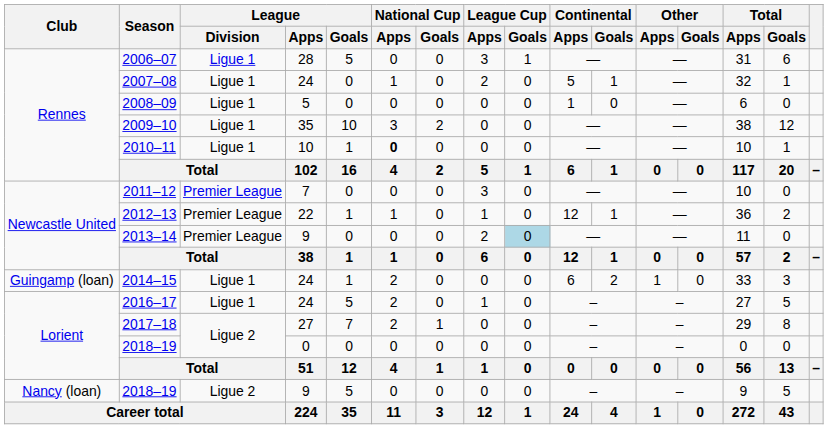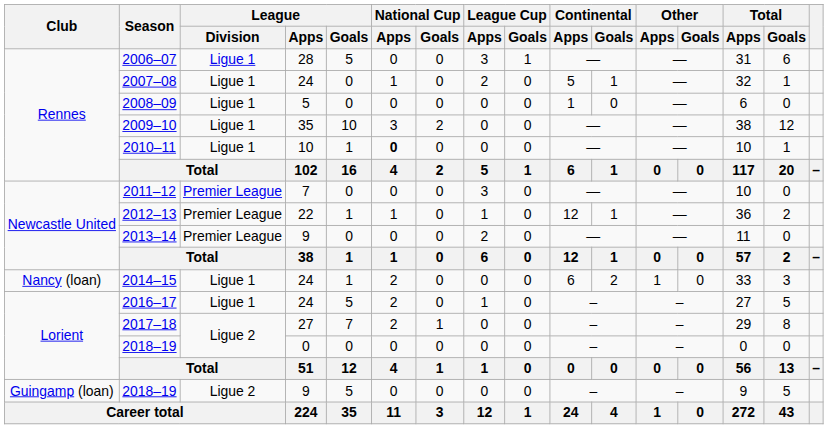 <table class="wikitable" style="text-align: center;">
 <tr>
 <th rowspan="2">Club</th>
 <th rowspan="2">Season</th>
 <th colspan="3">League</th>
 <th colspan="2">National Cup</th>
 <th colspan="2">League Cup</th>
 <th colspan="2">Continental</th>
 <th colspan="2">Other</th>
 <th colspan="2">Total</th>
 <th rowspan="2"></th>
 </tr>
 <tr>
 <th>Division</th>
 <th>Apps</th>
 <th>Goals</th>
 <th>Apps</th>
 <th>Goals</th>
 <th>Apps</th>
 <th>Goals</th>
 <th>Apps</th>
 <th>Goals</th>
 <th>Apps</th>
 <th>Goals</th>
 <th>Apps</th>
 <th>Goals</th>
 </tr>
 <tr>
 <td rowspan="6"><a href='#'>Rennes</a></td>
 <td><a href='#'>2006–07</a></td>
 <td><a href='#'>Ligue 1</a></td>
 <td>28</td>
 <td>5</td>
 <td>0</td>
 <td>0</td>
 <td>3</td>
 <td>1</td>
 <td colspan="2">—</td>
 <td colspan="2">—</td>
 <td>31</td>
 <td>6</td>
 <td></td>
 </tr>
 <tr>
 <td><a href='#'>2007–08</a></td>
 <td>Ligue 1</td>
 <td>24</td>
 <td>0</td>
 <td>1</td>
 <td>0</td>
 <td>2</td>
 <td>0</td>
 <td>5</td>
 <td>1</td>
 <td colspan="2">—</td>
 <td>32</td>
 <td>1</td>
 <td></td>
 </tr>
 <tr>
 <td><a href='#'>2008–09</a></td>
 <td>Ligue 1</td>
 <td>5</td>
 <td>0</td>
 <td>0</td>
 <td>0</td>
 <td>0</td>
 <td>0</td>
 <td>1</td>
 <td>0</td>
 <td colspan="2">—</td>
 <td>6</td>
 <td>0</td>
 <td></td>
 </tr>
 <tr>
 <td><a href='#'>2009–10</a></td>
 <td>Ligue 1</td>
 <td>35</td>
 <td>10</td>
 <td>3</td>
 <td>2</td>
 <td>0</td>
 <td>0</td>
 <td colspan="2">—</td>
 <td colspan="2">—</td>
 <td>38</td>
 <td>12</td>
 <td></td>
 </tr>
 <tr>
 <td><a href='#'>2010–11</a></td>
 <td>Ligue 1</td>
 <td>10</td>
 <td>1</td>
 <td><strong>0</strong></td>
 <td>0</td>
 <td>0</td>
 <td>0</td>
 <td colspan="2">—</td>
 <td colspan="2">—</td>
 <td>10</td>
 <td>1</td>
 <td></td>
 </tr>
 <tr>
 <th colspan="2">Total</th>
 <th>102</th>
 <th>16</th>
 <th>4</th>
 <th>2</th>
 <th>5</th>
 <th>1</th>
 <th>6</th>
 <th>1</th>
 <th>0</th>
 <th>0</th>
 <th>117</th>
 <th>20</th>
 <th>–</th>
 </tr>
 <tr>
 <td rowspan="4"><a href='#'>Newcastle United</a></td>
 <td><a href='#'>2011–12</a></td>
 <td><a href='#'>Premier League</a></td>
 <td>7</td>
 <td>0</td>
 <td>0</td>
 <td>0</td>
 <td>3</td>
 <td>0</td>
 <td colspan="2">—</td>
 <td colspan="2">—</td>
 <td>10</td>
 <td>0</td>
 <td></td>
 </tr>
 <tr>
 <td><a href='#'>2012–13</a></td>
 <td>Premier League</td>
 <td>22</td>
 <td>1</td>
 <td>1</td>
 <td>0</td>
 <td>1</td>
 <td>0</td>
 <td>12</td>
 <td>1</td>
 <td colspan="2">—</td>
 <td>36</td>
 <td>2</td>
 <td></td>
 </tr>
 <tr>
 <td><a href='#'>2013–14</a></td>
 <td>Premier League</td>
 <td>9</td>
 <td>0</td>
 <td>0</td>
 <td>0</td>
 <td>2</td>
-<td style="background: lightblue;">0</td>
+<td>0</td>
 <td colspan="2">—</td>
 <td colspan="2">—</td>
 <td>11</td>
 <td>0</td>
 <td></td>
 </tr>
 <tr>
 <th colspan="2">Total</th>
 <th>38</th>
 <th>1</th>
 <th>1</th>
 <th>0</th>
 <th>6</th>
 <th>0</th>
 <th>12</th>
 <th>1</th>
 <th>0</th>
 <th>0</th>
 <th>57</th>
 <th>2</th>
 <th>–</th>
 </tr>
 <tr>
-<td><a href='#'>Guingamp</a> (loan)</td>
+<td><a href='#'>Nancy</a> (loan)</td>
 <td><a href='#'>2014–15</a></td>
 <td>Ligue 1</td>
 <td>24</td>
 <td>1</td>
 <td>2</td>
 <td>0</td>
 <td>0</td>
 <td>0</td>
 <td>6</td>
 <td>2</td>
 <td>1</td>
 <td>0</td>
 <td>33</td>
 <td>3</td>
 <td></td>
 </tr>
 <tr>
 <td rowspan="4"><a href='#'>Lorient</a></td>
 <td><a href='#'>2016–17</a></td>
 <td>Ligue 1</td>
 <td>24</td>
 <td>5</td>
 <td>2</td>
 <td>0</td>
 <td>1</td>
 <td>0</td>
 <td colspan="2">–</td>
 <td colspan="2">–</td>
 <td>27</td>
 <td>5</td>
 <td></td>
 </tr>
 <tr>
 <td><a href='#'>2017–18</a></td>
 <td rowspan="2">Ligue 2</td>
 <td>27</td>
 <td>7</td>
 <td>2</td>
 <td>1</td>
 <td>0</td>
 <td>0</td>
 <td colspan="2">–</td>
 <td colspan="2">–</td>
 <td>29</td>
 <td>8</td>
 <td></td>
 </tr>
 <tr>
 <td><a href='#'>2018–19</a></td>
 <td>0</td>
 <td>0</td>
 <td>0</td>
 <td>0</td>
 <td>0</td>
 <td>0</td>
 <td colspan="2">–</td>
 <td colspan="2">–</td>
 <td>0</td>
 <td>0</td>
 <td></td>
 </tr>
 <tr>
 <th colspan="2">Total</th>
 <th>51</th>
 <th>12</th>
 <th>4</th>
 <th>1</th>
 <th>1</th>
 <th>0</th>
 <th>0</th>
 <th>0</th>
 <th>0</th>
 <th>0</th>
 <th>56</th>
 <th>13</th>
 <th>–</th>
 </tr>
 <tr>
-<td><a href='#'>Nancy</a> (loan)</td>
+<td><a href='#'>Guingamp</a> (loan)</td>
 <td><a href='#'>2018–19</a></td>
 <td>Ligue 2</td>
 <td>9</td>
 <td>5</td>
 <td>0</td>
 <td>0</td>
 <td>0</td>
 <td>0</td>
 <td colspan="2">–</td>
 <td colspan="2">–</td>
 <td>9</td>
 <td>5</td>
 <td></td>
 </tr>
 <tr>
 <th colspan="3">Career total</th>
 <th>224</th>
 <th>35</th>
 <th>11</th>
 <th>3</th>
 <th>12</th>
 <th>1</th>
 <th>24</th>
 <th>4</th>
 <th>1</th>
 <th>0</th>
 <th>272</th>
 <th>43</th>
 <th></th>
 </tr>
 </table>
